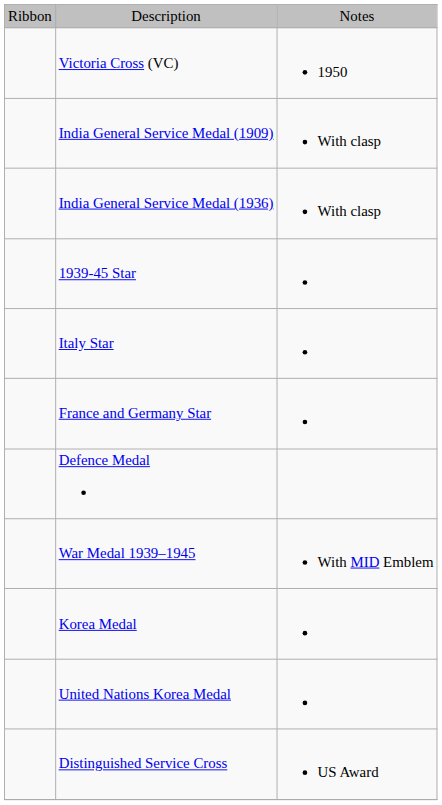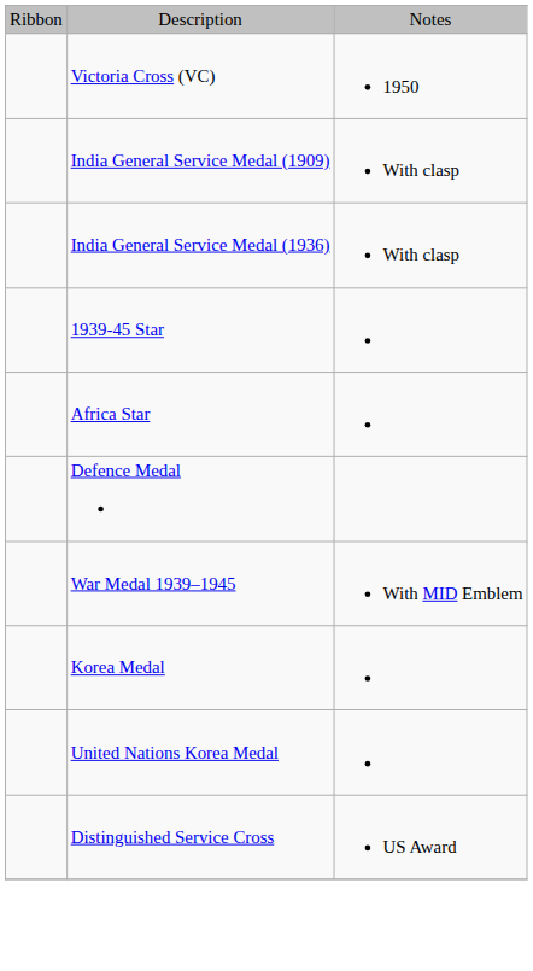 <table class="wikitable" style="margin:1em auto;">
 <tr style="background:silver;" align="center">
 <td>Ribbon</td>
 <td>Description</td>
 <td>Notes</td>
 </tr>
 <tr>
 <td></td>
 <td><a href='#'>Victoria Cross</a> (VC)</td>
 <td><br><ul><li>1950</li></ul></td>
 </tr>
 <tr>
 <td></td>
 <td><a href='#'>India General Service Medal (1909)</a></td>
 <td><br><ul><li>With clasp</li></ul></td>
 </tr>
 <tr>
 <td></td>
 <td><a href='#'>India General Service Medal (1936)</a></td>
 <td><br><ul><li>With clasp</li></ul></td>
 </tr>
 <tr>
 <td></td>
 <td><a href='#'>1939-45 Star</a></td>
 <td><br><ul><li></li></ul></td>
 </tr>
 <tr>
 <td></td>
-<td><a href='#'>Italy Star</a></td>
-<td><br><ul><li></li></ul></td>
-</tr>
-<tr>
-<td></td>
-<td><a href='#'>France and Germany Star</a></td>
+<td><a href='#'>Africa Star</a></td>
 <td><br><ul><li></li></ul></td>
 </tr>
 <tr>
 <td></td>
 <td><a href='#'>Defence Medal</a><br><ul><li></li></ul></td>
 </tr>
 <tr>
 <td></td>
 <td><a href='#'>War Medal 1939–1945</a></td>
 <td><br><ul><li>With <a href='#'>MID</a> Emblem</li></ul></td>
 </tr>
 <tr>
 <td></td>
 <td><a href='#'>Korea Medal</a></td>
 <td><br><ul><li></li></ul></td>
 </tr>
 <tr>
 <td></td>
 <td><a href='#'>United Nations Korea Medal</a></td>
 <td><br><ul><li></li></ul></td>
 </tr>
 <tr>
 <td></td>
 <td><a href='#'>Distinguished Service Cross</a></td>
 <td><br><ul><li>US Award</li></ul></td>
 </tr>
 <tr>
 </tr>
 </table>
